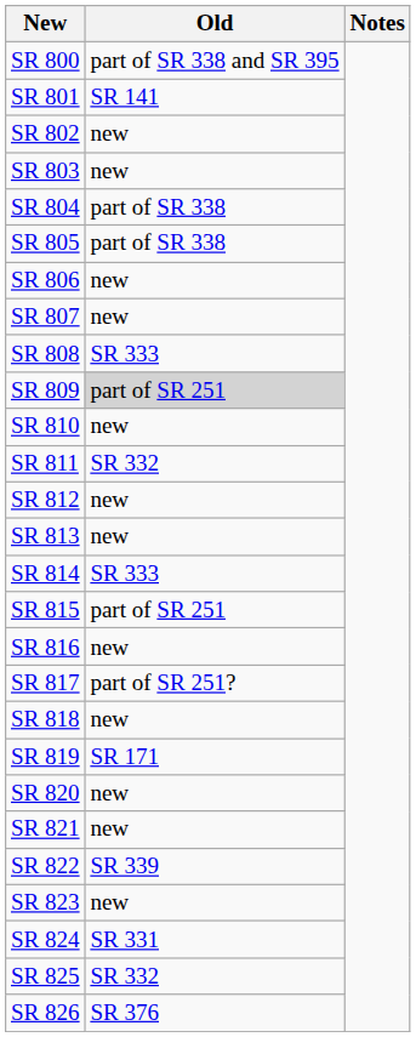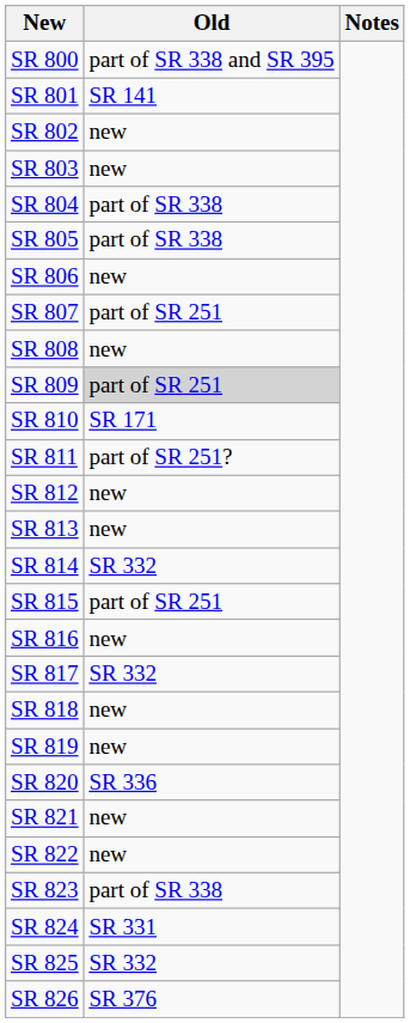 <table class=wikitable>
 <tr>
 <th>New</th>
 <th>Old</th>
 <th>Notes</th>
 </tr>
 <tr>
 <td><a href='#'>SR 800</a></td>
 <td>part of <a href='#'>SR 338</a> and <a href='#'>SR 395</a></td>
 </tr>
 <tr>
 <td><a href='#'>SR 801</a></td>
 <td><a href='#'>SR 141</a></td>
 </tr>
 <tr>
 <td><a href='#'>SR 802</a></td>
 <td>new</td>
 </tr>
 <tr>
 <td><a href='#'>SR 803</a></td>
 <td>new</td>
 </tr>
 <tr>
 <td><a href='#'>SR 804</a></td>
 <td>part of <a href='#'>SR 338</a></td>
 </tr>
 <tr>
 <td><a href='#'>SR 805</a></td>
 <td>part of <a href='#'>SR 338</a></td>
 </tr>
 <tr>
 <td><a href='#'>SR 806</a></td>
 <td>new</td>
 </tr>
 <tr>
 <td><a href='#'>SR 807</a></td>
-<td>new</td>
+<td>part of <a href='#'>SR 251</a></td>
 </tr>
 <tr>
 <td><a href='#'>SR 808</a></td>
-<td><a href='#'>SR 333</a></td>
+<td>new</td>
 </tr>
 <tr>
 <td><a href='#'>SR 809</a></td>
 <td style="background: lightgrey;">part of <a href='#'>SR 251</a></td>
 </tr>
 <tr>
 <td><a href='#'>SR 810</a></td>
-<td>new</td>
+<td><a href='#'>SR 171</a></td>
 </tr>
 <tr>
 <td><a href='#'>SR 811</a></td>
-<td><a href='#'>SR 332</a></td>
+<td>part of <a href='#'>SR 251</a>?</td>
 </tr>
 <tr>
 <td><a href='#'>SR 812</a></td>
 <td>new</td>
 </tr>
 <tr>
 <td><a href='#'>SR 813</a></td>
 <td>new</td>
 </tr>
 <tr>
 <td><a href='#'>SR 814</a></td>
-<td><a href='#'>SR 333</a></td>
+<td><a href='#'>SR 332</a></td>
 </tr>
 <tr>
 <td><a href='#'>SR 815</a></td>
 <td>part of <a href='#'>SR 251</a></td>
 </tr>
 <tr>
 <td><a href='#'>SR 816</a></td>
 <td>new</td>
 </tr>
 <tr>
 <td><a href='#'>SR 817</a></td>
-<td>part of <a href='#'>SR 251</a>?</td>
+<td><a href='#'>SR 332</a></td>
 </tr>
 <tr>
 <td><a href='#'>SR 818</a></td>
 <td>new</td>
 </tr>
 <tr>
 <td><a href='#'>SR 819</a></td>
-<td><a href='#'>SR 171</a></td>
+<td>new</td>
 </tr>
 <tr>
 <td><a href='#'>SR 820</a></td>
-<td>new</td>
+<td><a href='#'>SR 336</a></td>
 </tr>
 <tr>
 <td><a href='#'>SR 821</a></td>
 <td>new</td>
 </tr>
 <tr>
 <td><a href='#'>SR 822</a></td>
-<td><a href='#'>SR 339</a></td>
+<td>new</td>
 </tr>
 <tr>
 <td><a href='#'>SR 823</a></td>
-<td>new</td>
+<td>part of <a href='#'>SR 338</a></td>
 </tr>
 <tr>
 <td><a href='#'>SR 824</a></td>
 <td><a href='#'>SR 331</a></td>
 </tr>
 <tr>
 <td><a href='#'>SR 825</a></td>
 <td><a href='#'>SR 332</a></td>
 </tr>
 <tr>
 <td><a href='#'>SR 826</a></td>
 <td><a href='#'>SR 376</a></td>
 </tr>
 </table>
